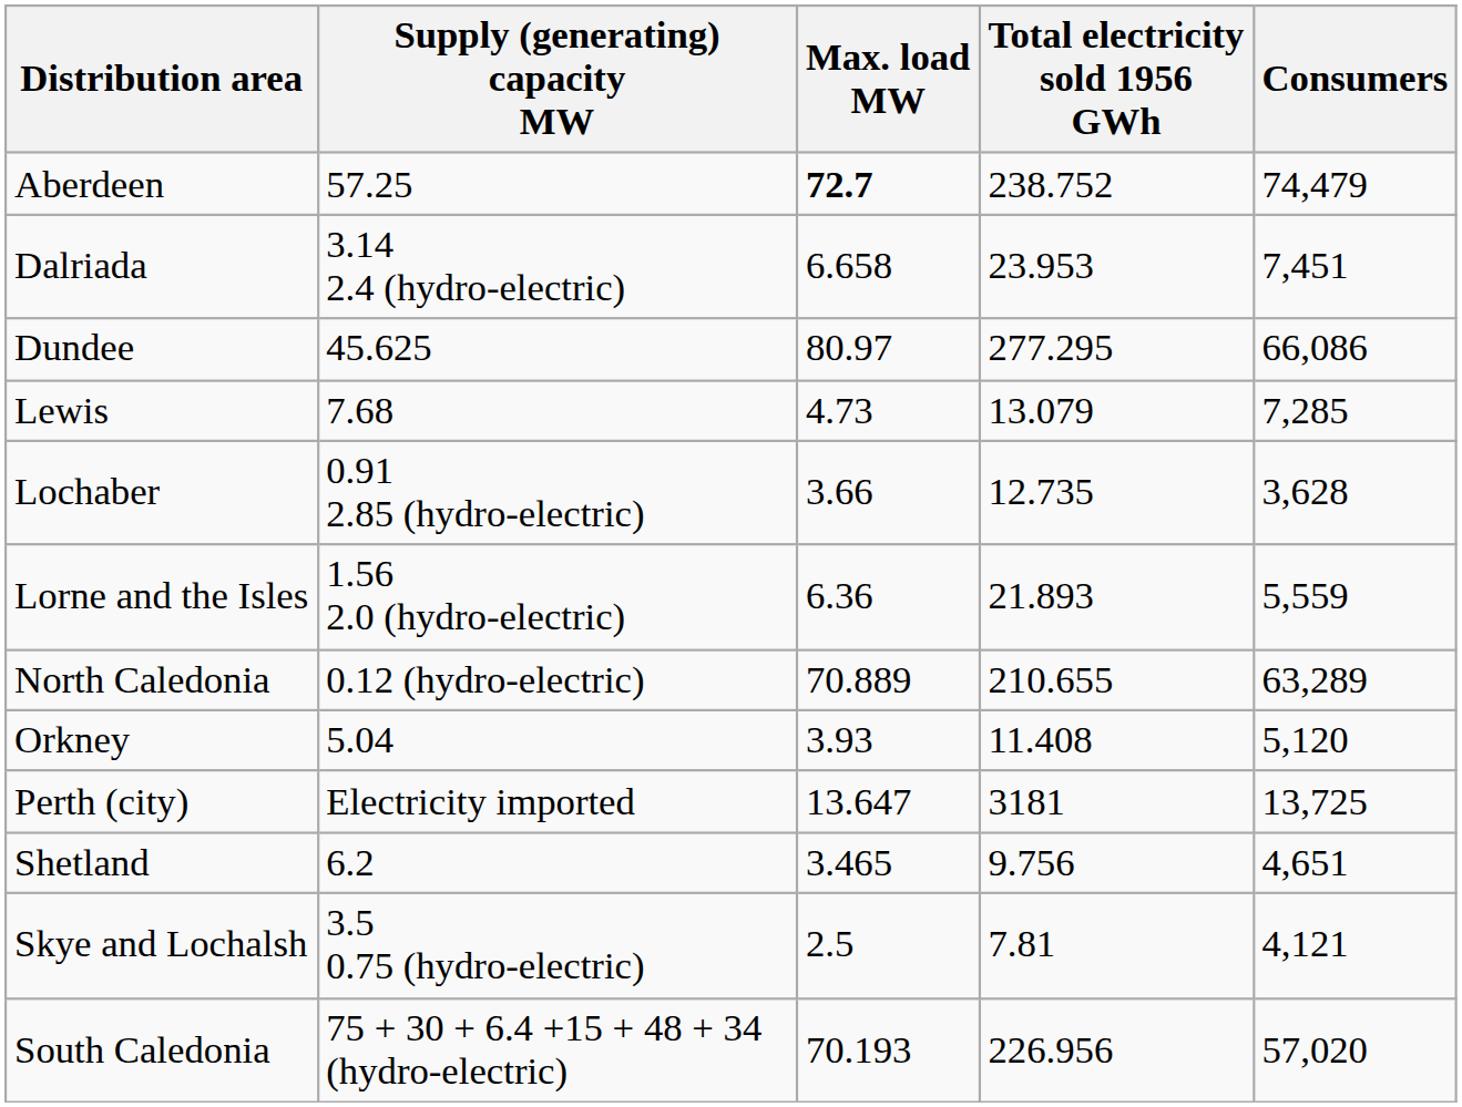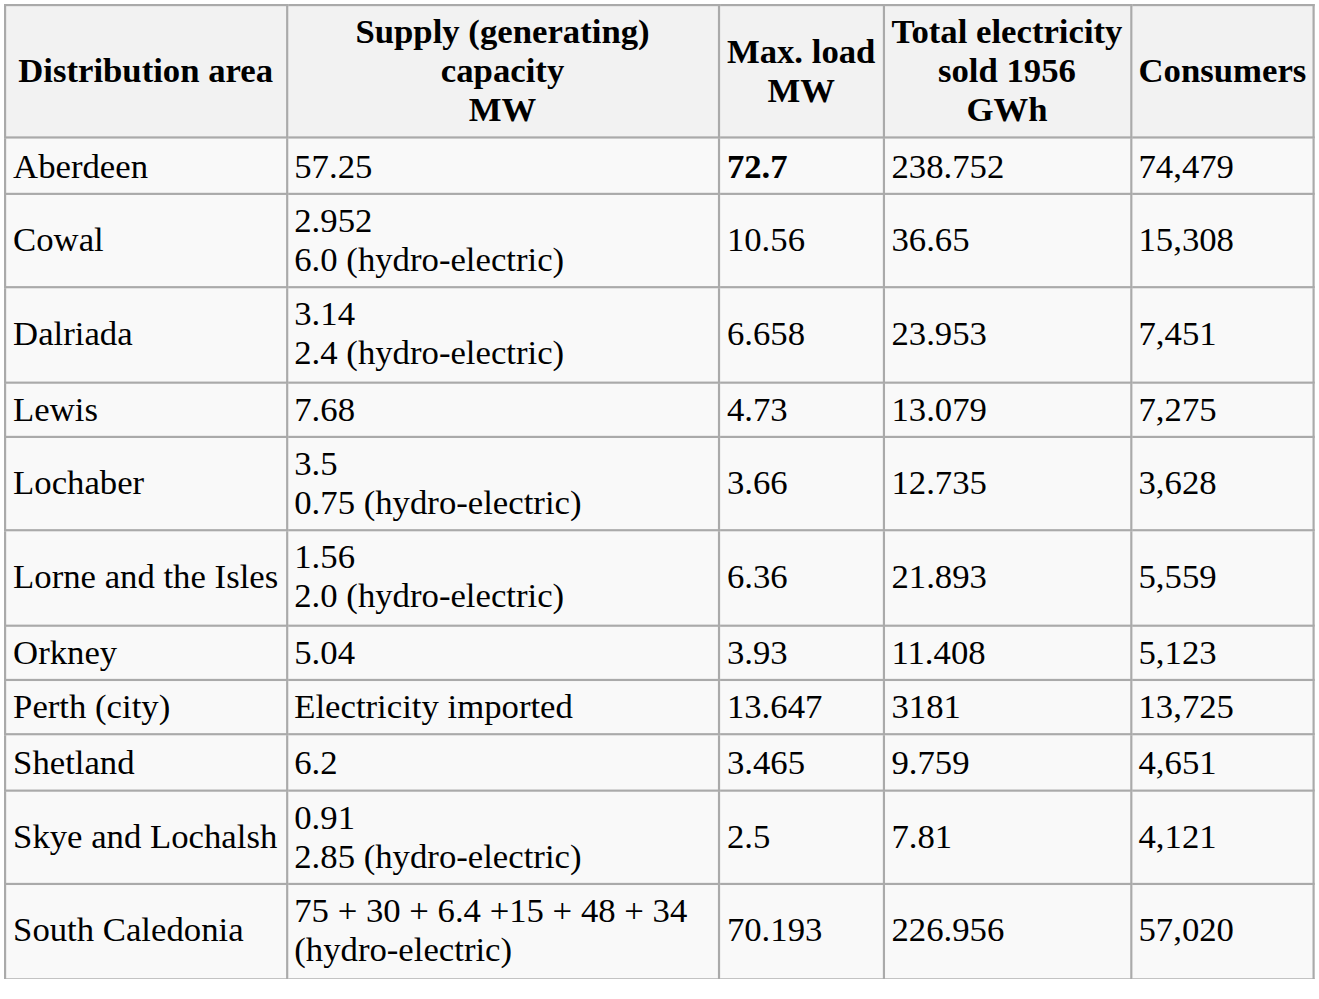 <table class="wikitable">
 <tr>
 <th>Distribution area</th>
 <th style="width:12em;">Supply (generating) capacity<br>MW</th>
 <th>Max. load<br>MW</th>
 <th>Total electricity<br>sold 1956<br>GWh</th>
 <th>Consumers</th>
 </tr>
 <tr>
 <td>Aberdeen</td>
 <td>57.25</td>
 <td><strong>72.7</strong></td>
 <td>238.752</td>
 <td>74,479</td>
 </tr>
 <tr>
+<td>Cowal</td>
+<td>2.952<br>6.0 (hydro-electric)</td>
+<td>10.56</td>
+<td>36.65</td>
+<td>15,308</td>
+</tr>
+<tr>
 <td>Dalriada</td>
 <td>3.14<br>2.4 (hydro-electric)</td>
 <td>6.658</td>
 <td>23.953</td>
 <td>7,451</td>
 </tr>
 <tr>
-<td>Dundee</td>
-<td>45.625</td>
-<td>80.97</td>
-<td>277.295</td>
-<td>66,086</td>
-</tr>
-<tr>
 <td>Lewis</td>
 <td>7.68</td>
 <td>4.73</td>
 <td>13.079</td>
-<td>7,285</td>
+<td>7,275</td>
 </tr>
 <tr>
 <td>Lochaber</td>
-<td>0.91<br>2.85 (hydro-electric)</td>
+<td>3.5<br>0.75 (hydro-electric)</td>
 <td>3.66</td>
 <td>12.735</td>
 <td>3,628</td>
 </tr>
 <tr>
 <td>Lorne and the Isles</td>
 <td>1.56<br>2.0 (hydro-electric)</td>
 <td>6.36</td>
 <td>21.893</td>
 <td>5,559</td>
 </tr>
 <tr>
-<td>North Caledonia</td>
-<td>0.12 (hydro-electric)</td>
-<td>70.889</td>
-<td>210.655</td>
-<td>63,289</td>
-</tr>
-<tr>
 <td>Orkney</td>
 <td>5.04</td>
 <td>3.93</td>
 <td>11.408</td>
-<td>5,120</td>
+<td>5,123</td>
 </tr>
 <tr>
 <td>Perth (city)</td>
 <td>Electricity imported</td>
 <td>13.647</td>
 <td>3181</td>
 <td>13,725</td>
 </tr>
 <tr>
 <td>Shetland</td>
 <td>6.2</td>
 <td>3.465</td>
-<td>9.756</td>
+<td>9.759</td>
 <td>4,651</td>
 </tr>
 <tr>
 <td>Skye and Lochalsh</td>
-<td>3.5<br>0.75 (hydro-electric)</td>
+<td>0.91<br>2.85 (hydro-electric)</td>
 <td>2.5</td>
 <td>7.81</td>
 <td>4,121</td>
 </tr>
 <tr>
 <td>South Caledonia</td>
 <td>75 + 30 + 6.4 +15 + 48 + 34 (hydro-electric)</td>
 <td>70.193</td>
 <td>226.956</td>
 <td>57,020</td>
 </tr>
 </table>
